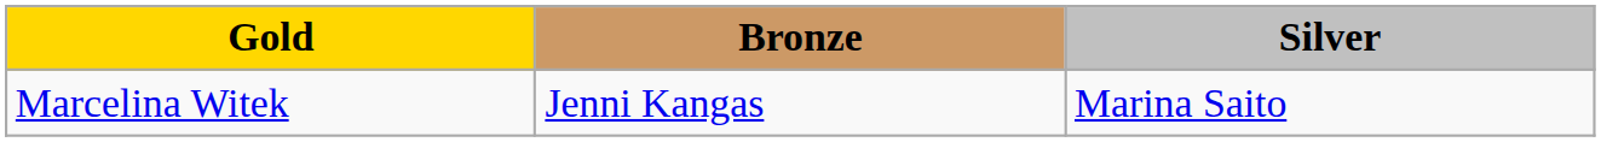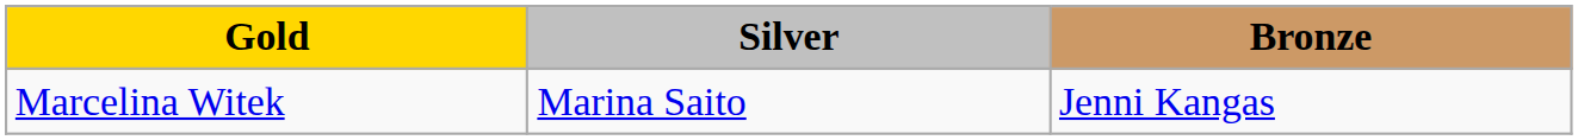 <table class="wikitable" style="text-align:left">
 <tr align="center">
 <td width=200 bgcolor=gold><strong>Gold</strong></td>
+<td width=200 bgcolor=silver><strong>Silver</strong></td>
 <td width=200 bgcolor=CC9966><strong>Bronze</strong></td>
-<td width=200 bgcolor=silver><strong>Silver</strong></td>
 </tr>
 <tr>
 <td><a href='#'>Marcelina Witek</a><br></td>
+<td><a href='#'>Marina Saito</a><br></td>
 <td><a href='#'>Jenni Kangas</a><br></td>
-<td><a href='#'>Marina Saito</a><br></td>
 </tr>
 </table>
